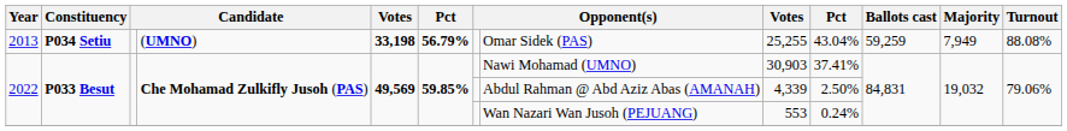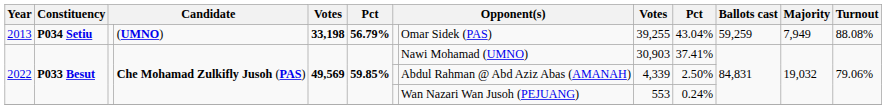 <table class="wikitable" style="margin:0.5em ; font-size:95%">
 <tr>
 <th>Year</th>
 <th>Constituency</th>
 <th colspan=2>Candidate</th>
 <th>Votes</th>
 <th>Pct</th>
 <th colspan=2>Opponent(s)</th>
 <th>Votes</th>
 <th>Pct</th>
 <th>Ballots cast</th>
 <th>Majority</th>
 <th>Turnout</th>
 </tr>
 <tr>
 <td><a href='#'>2013</a></td>
 <td><strong>P034 <a href='#'>Setiu</a></strong></td>
 <td></td>
 <td> (<a href='#'><strong>UMNO</strong></a>)</td>
 <td align="right"><strong>33,198</strong></td>
 <td><strong>56.79%</strong></td>
 <td></td>
 <td>Omar Sidek (<a href='#'>PAS</a>)</td>
-<td align="right">25,255</td>
+<td align="right">39,255</td>
 <td>43.04%</td>
 <td>59,259</td>
 <td>7,949</td>
 <td>88.08%</td>
 </tr>
 <tr>
 <td rowspan=3><a href='#'>2022</a></td>
 <td rowspan=3><strong>P033 <a href='#'>Besut</a></strong></td>
 <td rowspan=3 ></td>
 <td rowspan=3><strong>Che Mohamad Zulkifly Jusoh</strong> (<a href='#'><strong>PAS</strong></a>)</td>
 <td rowspan=3 align="right"><strong>49,569</strong></td>
 <td rowspan=3><strong>59.85%</strong></td>
 <td></td>
 <td>Nawi Mohamad (<a href='#'>UMNO</a>)</td>
 <td align="right">30,903</td>
 <td>37.41%</td>
 <td rowspan=3>84,831</td>
 <td rowspan=3>19,032</td>
 <td rowspan=3>79.06%</td>
 </tr>
 <tr>
 <td></td>
 <td>Abdul Rahman @ Abd Aziz Abas (<a href='#'>AMANAH</a>)</td>
 <td align="right">4,339</td>
 <td align="right">2.50%</td>
 </tr>
 <tr>
 <td bgcolor=></td>
 <td>Wan Nazari Wan Jusoh (<a href='#'>PEJUANG</a>)</td>
 <td align="right">553</td>
 <td align="right">0.24%</td>
 </tr>
 <tr>
 </tr>
 </table>
